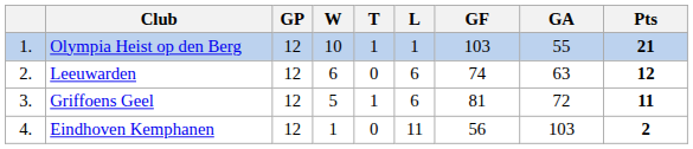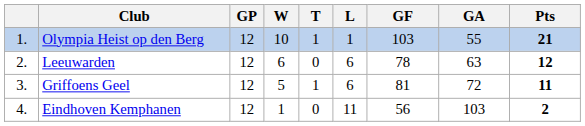 <table class="wikitable">
 <tr>
 <th width="30"></th>
 <th width="200">Club</th>
 <th width="30">GP</th>
 <th width="30">W</th>
 <th width="30">T</th>
 <th width="30">L</th>
 <th width="70">GF</th>
 <th width="70">GA</th>
 <th width="70">Pts</th>
 </tr>
 <tr bgcolor="#BCD2EE" align="center">
 <td>1.</td>
 <td align="left"> <a href='#'>Olympia Heist op den Berg</a></td>
 <td>12</td>
 <td>10</td>
 <td>1</td>
 <td>1</td>
 <td>103</td>
 <td>55</td>
 <td><strong>21</strong></td>
 </tr>
 <tr bgcolor="#FFFFFF" align="center">
 <td>2.</td>
 <td align="left"> <a href='#'>Leeuwarden</a></td>
 <td>12</td>
 <td>6</td>
 <td>0</td>
 <td>6</td>
-<td>74</td>
+<td>78</td>
 <td>63</td>
 <td><strong>12</strong></td>
 </tr>
 <tr bgcolor="#FFFFFF" align="center">
 <td>3.</td>
 <td align="left"> <a href='#'>Griffoens Geel</a></td>
 <td>12</td>
 <td>5</td>
 <td>1</td>
 <td>6</td>
 <td>81</td>
 <td>72</td>
 <td><strong>11</strong></td>
 </tr>
 <tr bgcolor="#FFFFFF" align="center">
 <td>4.</td>
 <td align="left"> <a href='#'>Eindhoven Kemphanen</a></td>
 <td>12</td>
 <td>1</td>
 <td>0</td>
 <td>11</td>
 <td>56</td>
 <td>103</td>
 <td><strong>2</strong></td>
 </tr>
 </table>
